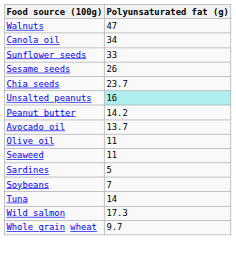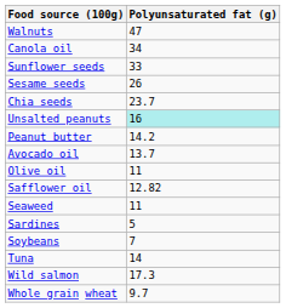 <table class="wikitable sortable">
 <tr>
 <th>Food source (100g)</th>
 <th>Polyunsaturated fat (g)</th>
 </tr>
 <tr>
 <td><a href='#'>Walnuts</a></td>
 <td>47</td>
 </tr>
 <tr>
 <td><a href='#'>Canola oil</a></td>
 <td>34</td>
 </tr>
 <tr>
 <td><a href='#'>Sunflower seeds</a></td>
 <td>33</td>
 </tr>
 <tr>
 <td><a href='#'>Sesame seeds</a></td>
 <td>26</td>
 </tr>
 <tr>
 <td><a href='#'>Chia seeds</a></td>
 <td>23.7</td>
 </tr>
 <tr>
 <td><a href='#'>Unsalted peanuts</a></td>
 <td style="background: paleturquoise;">16</td>
 </tr>
 <tr>
 <td><a href='#'>Peanut butter</a></td>
 <td>14.2</td>
 </tr>
 <tr>
 <td><a href='#'>Avocado oil</a></td>
 <td>13.7</td>
 </tr>
 <tr>
 <td><a href='#'>Olive oil</a></td>
 <td>11</td>
 </tr>
 <tr>
+<td><a href='#'>Safflower oil</a></td>
+<td>12.82</td>
+</tr>
+<tr>
 <td><a href='#'>Seaweed</a></td>
 <td>11</td>
 </tr>
 <tr>
 <td><a href='#'>Sardines</a></td>
 <td>5</td>
 </tr>
 <tr>
 <td><a href='#'>Soybeans</a></td>
 <td>7</td>
 </tr>
 <tr>
 <td><a href='#'>Tuna</a></td>
 <td>14</td>
 </tr>
 <tr>
 <td><a href='#'>Wild salmon</a></td>
 <td>17.3</td>
 </tr>
 <tr>
 <td><a href='#'>Whole grain</a> <a href='#'>wheat</a></td>
 <td>9.7</td>
 </tr>
 </table>
